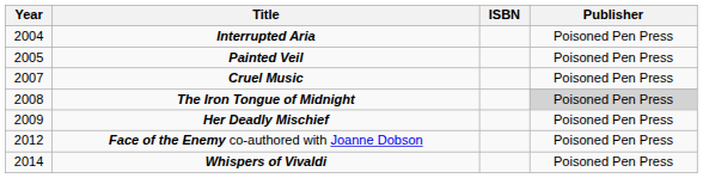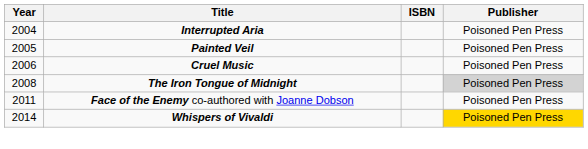 <table class="wikitable" style="text-align:center; width:95%">
 <tr>
 <th>Year</th>
 <th>Title</th>
 <th>ISBN</th>
 <th>Publisher</th>
 </tr>
 <tr>
 <td>2004</td>
 <td><strong><em>Interrupted Aria</em></strong></td>
 <td></td>
 <td>Poisoned Pen Press</td>
 </tr>
 <tr>
 <td>2005</td>
 <td><strong><em>Painted Veil</em></strong></td>
 <td></td>
 <td>Poisoned Pen Press</td>
 </tr>
 <tr>
-<td>2007</td>
+<td>2006</td>
 <td><strong><em>Cruel Music</em></strong></td>
 <td></td>
 <td>Poisoned Pen Press</td>
 </tr>
 <tr>
 <td>2008</td>
 <td><strong><em>The Iron Tongue of Midnight</em></strong></td>
 <td></td>
 <td style="background: lightgrey;">Poisoned Pen Press</td>
 </tr>
 <tr>
-<td>2009</td>
-<td><strong><em>Her Deadly Mischief</em></strong></td>
-<td></td>
-<td>Poisoned Pen Press</td>
-</tr>
-<tr>
-<td>2012</td>
+<td>2011</td>
 <td><strong><em>Face of the Enemy</em></strong> co-authored with <a href='#'>Joanne Dobson</a></td>
 <td></td>
 <td>Poisoned Pen Press</td>
 </tr>
 <tr>
 <td>2014</td>
 <td><strong><em>Whispers of Vivaldi</em></strong></td>
 <td></td>
-<td>Poisoned Pen Press</td>
+<td style="background: gold;">Poisoned Pen Press</td>
 </tr>
 </table>
